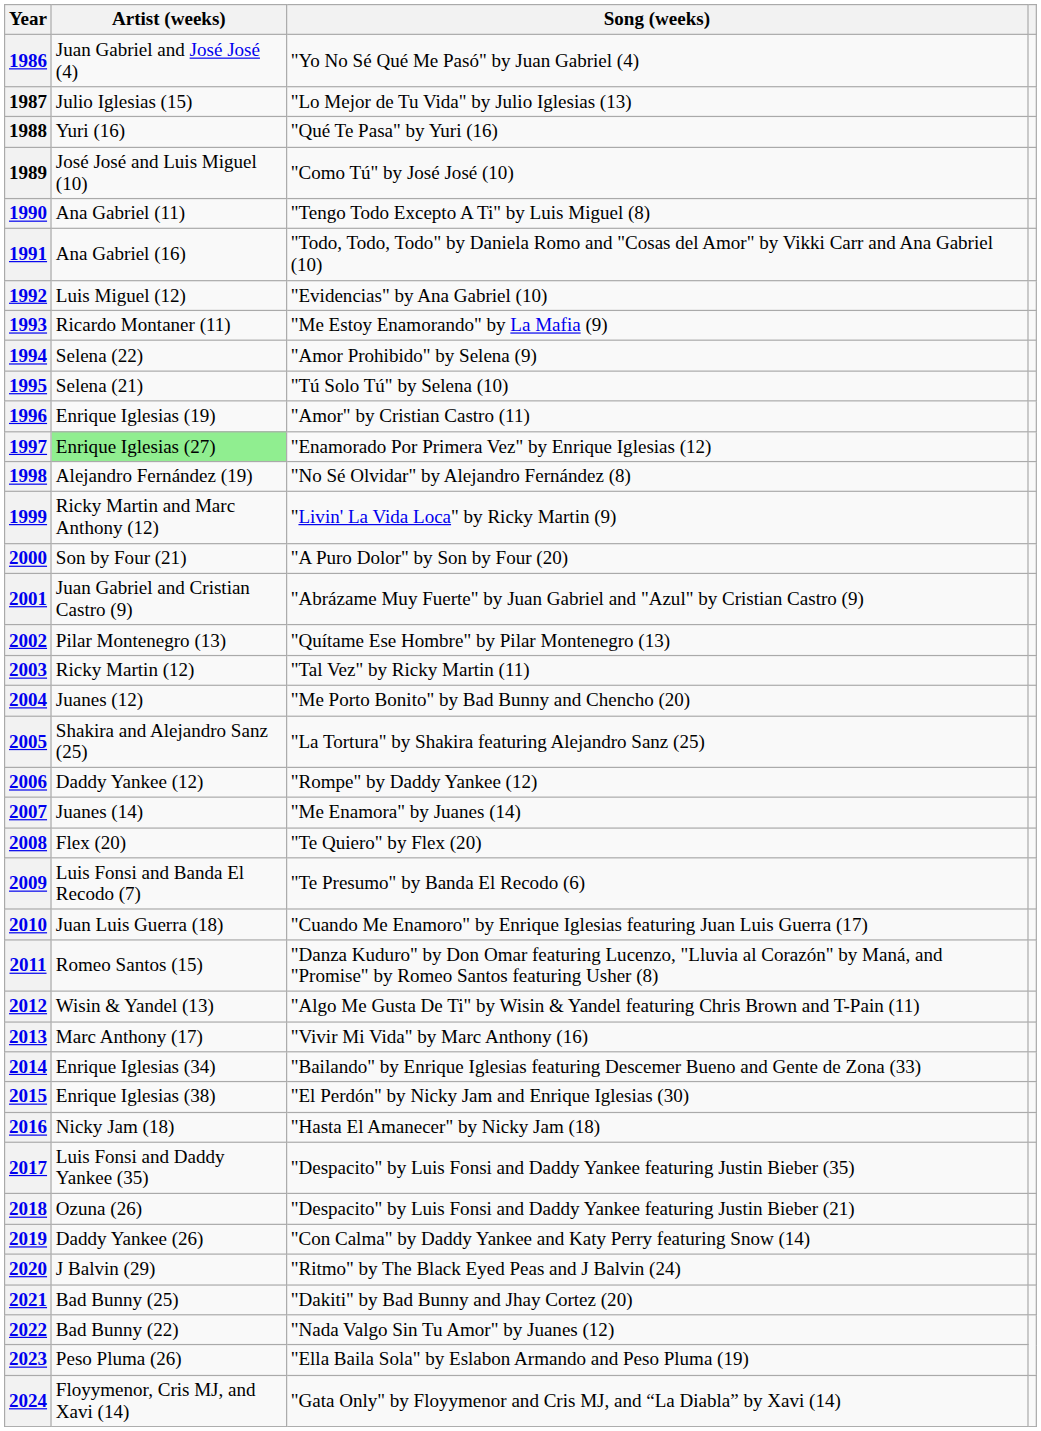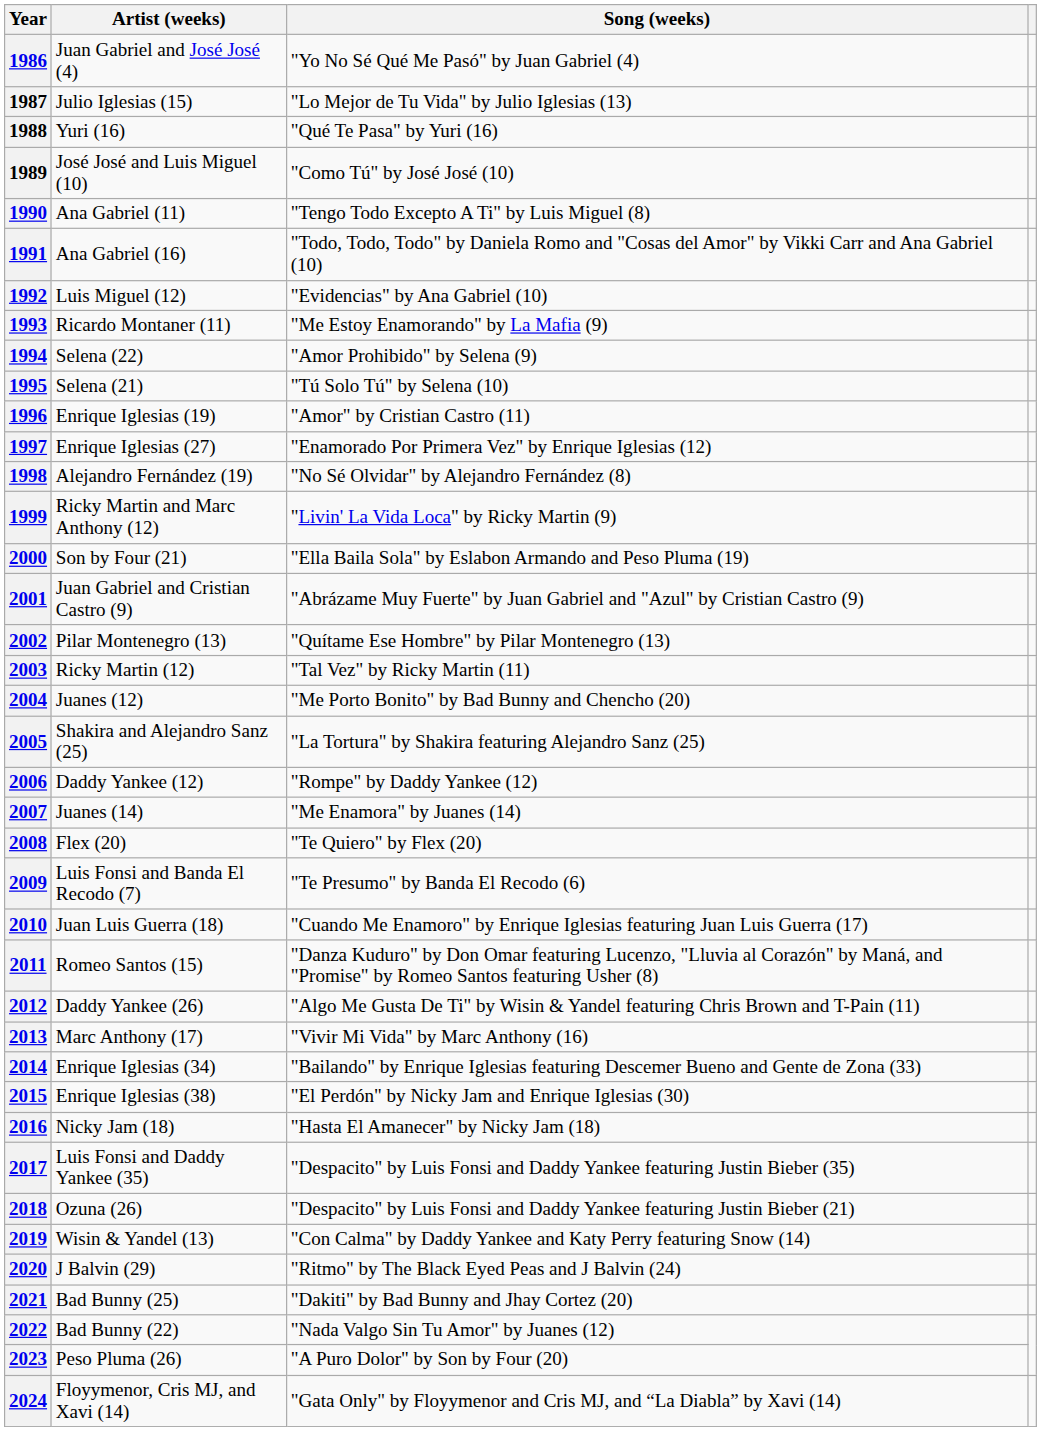 <table class="wikitable plainrowheaders">
 <tr>
 <th>Year</th>
 <th>Artist (weeks)</th>
 <th>Song (weeks)</th>
 <th></th>
 </tr>
 <tr>
 <th scope="row"><a href='#'>1986</a></th>
 <td>Juan Gabriel and <a href='#'>José José</a> (4)</td>
 <td>"Yo No Sé Qué Me Pasó" by Juan Gabriel (4)</td>
 <td></td>
 </tr>
 <tr>
 <th scope="row">1987</th>
 <td>Julio Iglesias (15)</td>
 <td>"Lo Mejor de Tu Vida" by Julio Iglesias (13)</td>
 <td></td>
 </tr>
 <tr>
 <th scope="row">1988</th>
 <td>Yuri (16)</td>
 <td>"Qué Te Pasa" by Yuri (16)</td>
 <td></td>
 </tr>
 <tr>
 <th scope="row">1989</th>
 <td>José José and Luis Miguel (10)</td>
 <td>"Como Tú" by José José (10)</td>
 <td></td>
 </tr>
 <tr>
 <th scope="row"><a href='#'>1990</a></th>
 <td>Ana Gabriel (11)</td>
 <td>"Tengo Todo Excepto A Ti" by Luis Miguel (8)</td>
 <td></td>
 </tr>
 <tr>
 <th scope="row"><a href='#'>1991</a></th>
 <td>Ana Gabriel (16)</td>
 <td>"Todo, Todo, Todo" by Daniela Romo and "Cosas del Amor" by Vikki Carr and Ana Gabriel (10)</td>
 <td></td>
 </tr>
 <tr>
 <th scope="row"><a href='#'>1992</a></th>
 <td>Luis Miguel (12)</td>
 <td>"Evidencias" by Ana Gabriel (10)</td>
 <td></td>
 </tr>
 <tr>
 <th scope="row"><a href='#'>1993</a></th>
 <td>Ricardo Montaner (11)</td>
 <td>"Me Estoy Enamorando" by <a href='#'>La Mafia</a> (9)</td>
 <td></td>
 </tr>
 <tr>
 <th scope="row"><a href='#'>1994</a></th>
 <td>Selena (22)</td>
 <td>"Amor Prohibido" by Selena (9)</td>
 <td></td>
 </tr>
 <tr>
 <th scope="row"><a href='#'>1995</a></th>
 <td>Selena (21)</td>
 <td>"Tú Solo Tú" by Selena (10)</td>
 <td></td>
 </tr>
 <tr>
 <th scope="row"><a href='#'>1996</a></th>
 <td>Enrique Iglesias (19)</td>
 <td>"Amor" by Cristian Castro (11)</td>
 <td></td>
 </tr>
 <tr>
 <th scope="row"><a href='#'>1997</a></th>
-<td style="background: lightgreen;">Enrique Iglesias (27)</td>
+<td>Enrique Iglesias (27)</td>
 <td>"Enamorado Por Primera Vez" by Enrique Iglesias (12)</td>
 <td></td>
 </tr>
 <tr>
 <th scope="row"><a href='#'>1998</a></th>
 <td>Alejandro Fernández (19)</td>
 <td>"No Sé Olvidar" by Alejandro Fernández (8)</td>
 <td></td>
 </tr>
 <tr>
 <th scope="row"><a href='#'>1999</a></th>
 <td>Ricky Martin and Marc Anthony (12)</td>
 <td>"<a href='#'>Livin' La Vida Loca</a>" by Ricky Martin (9)</td>
 <td></td>
 </tr>
 <tr>
 <th scope="row"><a href='#'>2000</a></th>
 <td>Son by Four (21)</td>
-<td>"A Puro Dolor" by Son by Four (20)</td>
+<td>"Ella Baila Sola" by Eslabon Armando and Peso Pluma (19)</td>
 <td></td>
 </tr>
 <tr>
 <th scope="row"><a href='#'>2001</a></th>
 <td>Juan Gabriel and Cristian Castro (9)</td>
 <td>"Abrázame Muy Fuerte" by Juan Gabriel and "Azul" by Cristian Castro (9)</td>
 <td></td>
 </tr>
 <tr>
 <th scope="row"><a href='#'>2002</a></th>
 <td>Pilar Montenegro (13)</td>
 <td>"Quítame Ese Hombre" by Pilar Montenegro (13)</td>
 <td></td>
 </tr>
 <tr>
 <th scope="row"><a href='#'>2003</a></th>
 <td>Ricky Martin (12)</td>
 <td>"Tal Vez" by Ricky Martin (11)</td>
 <td></td>
 </tr>
 <tr>
 <th scope="row"><a href='#'>2004</a></th>
 <td>Juanes (12)</td>
 <td>"Me Porto Bonito" by Bad Bunny and Chencho (20)</td>
 <td></td>
 </tr>
 <tr>
 <th scope="row"><a href='#'>2005</a></th>
 <td>Shakira and Alejandro Sanz (25)</td>
 <td>"La Tortura" by Shakira featuring Alejandro Sanz (25)</td>
 <td></td>
 </tr>
 <tr>
 <th scope="row"><a href='#'>2006</a></th>
 <td>Daddy Yankee (12)</td>
 <td>"Rompe" by Daddy Yankee (12)</td>
 <td></td>
 </tr>
 <tr>
 <th scope="row"><a href='#'>2007</a></th>
 <td>Juanes (14)</td>
 <td>"Me Enamora" by Juanes (14)</td>
 <td></td>
 </tr>
 <tr>
 <th scope="row"><a href='#'>2008</a></th>
 <td>Flex (20)</td>
 <td>"Te Quiero" by Flex (20)</td>
 <td></td>
 </tr>
 <tr>
 <th scope="row"><a href='#'>2009</a></th>
 <td>Luis Fonsi and Banda El Recodo (7)</td>
 <td>"Te Presumo" by Banda El Recodo (6)</td>
 <td></td>
 </tr>
 <tr>
 <th scope="row"><a href='#'>2010</a></th>
 <td>Juan Luis Guerra (18)</td>
 <td>"Cuando Me Enamoro" by Enrique Iglesias featuring Juan Luis Guerra (17)</td>
 <td></td>
 </tr>
 <tr>
 <th scope="row"><a href='#'>2011</a></th>
 <td>Romeo Santos (15)</td>
 <td>"Danza Kuduro" by Don Omar featuring Lucenzo, "Lluvia al Corazón" by Maná, and "Promise" by Romeo Santos featuring Usher (8)</td>
 <td></td>
 </tr>
 <tr>
 <th scope="row"><a href='#'>2012</a></th>
-<td>Wisin & Yandel (13)</td>
+<td>Daddy Yankee (26)</td>
 <td>"Algo Me Gusta De Ti" by Wisin & Yandel featuring Chris Brown and T-Pain (11)</td>
 <td></td>
 </tr>
 <tr>
 <th scope="row"><a href='#'>2013</a></th>
 <td>Marc Anthony (17)</td>
 <td>"Vivir Mi Vida" by Marc Anthony (16)</td>
 <td></td>
 </tr>
 <tr>
 <th scope="row"><a href='#'>2014</a></th>
 <td>Enrique Iglesias (34)</td>
 <td>"Bailando" by Enrique Iglesias featuring Descemer Bueno and Gente de Zona (33)</td>
 <td></td>
 </tr>
 <tr>
 <th scope="row"><a href='#'>2015</a></th>
 <td>Enrique Iglesias (38)</td>
 <td>"El Perdón" by Nicky Jam and Enrique Iglesias (30)</td>
 <td></td>
 </tr>
 <tr>
 <th scope="row"><a href='#'>2016</a></th>
 <td>Nicky Jam (18)</td>
 <td>"Hasta El Amanecer" by Nicky Jam (18)</td>
 <td></td>
 </tr>
 <tr>
 <th scope="row"><a href='#'>2017</a></th>
 <td>Luis Fonsi and Daddy Yankee (35)</td>
 <td>"Despacito" by Luis Fonsi and Daddy Yankee featuring Justin Bieber (35)</td>
 <td></td>
 </tr>
 <tr>
 <th scope="row"><a href='#'>2018</a></th>
 <td>Ozuna (26)</td>
 <td>"Despacito" by Luis Fonsi and Daddy Yankee featuring Justin Bieber (21)</td>
 <td></td>
 </tr>
 <tr>
 <th scope="row"><a href='#'>2019</a></th>
-<td>Daddy Yankee (26)</td>
+<td>Wisin & Yandel (13)</td>
 <td>"Con Calma" by Daddy Yankee and Katy Perry featuring Snow (14)</td>
 <td></td>
 </tr>
 <tr>
 <th scope="row"><a href='#'>2020</a></th>
 <td>J Balvin (29)</td>
 <td>"Ritmo" by The Black Eyed Peas and J Balvin (24)</td>
 <td></td>
 </tr>
 <tr>
 <th scope="row"><a href='#'>2021</a></th>
 <td>Bad Bunny (25)</td>
 <td>"Dakiti" by Bad Bunny and Jhay Cortez (20)</td>
 <td></td>
 </tr>
 <tr>
 <th scope="row"><a href='#'>2022</a></th>
 <td>Bad Bunny (22)</td>
 <td>"Nada Valgo Sin Tu Amor" by Juanes (12)</td>
 </tr>
 <tr>
 <th scope="row"><a href='#'>2023</a></th>
 <td>Peso Pluma (26)</td>
-<td>"Ella Baila Sola" by Eslabon Armando and Peso Pluma (19)</td>
+<td>"A Puro Dolor" by Son by Four (20)</td>
 </tr>
 <tr>
 <th scope="row"><a href='#'>2024</a></th>
 <td>Floyymenor, Cris MJ, and Xavi (14)</td>
 <td>"Gata Only" by Floyymenor and Cris MJ, and “La Diabla” by Xavi (14)</td>
 <td></td>
 </tr>
 </table>
